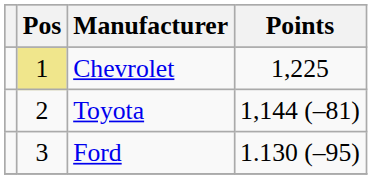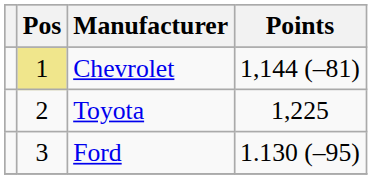 <table class="wikitable" style="font-size: 95%;">
 <tr>
 <th></th>
 <th>Pos</th>
 <th>Manufacturer</th>
 <th>Points</th>
 </tr>
 <tr>
 <td align="left"></td>
 <td style="background: khaki; text-align:center;">1</td>
 <td><a href='#'>Chevrolet</a></td>
-<td style="text-align:center;">1,225</td>
+<td style="text-align:center;">1,144 (–81)</td>
 </tr>
 <tr>
 <td align="left"></td>
 <td style="text-align:center;">2</td>
 <td><a href='#'>Toyota</a></td>
-<td style="text-align:center;">1,144 (–81)</td>
+<td style="text-align:center;">1,225</td>
 </tr>
 <tr>
 <td align="left"></td>
 <td style="text-align:center;">3</td>
 <td><a href='#'>Ford</a></td>
 <td style="text-align:center;">1.130 (–95)</td>
 </tr>
 <tr class="sortbottom">
 </tr>
 </table>
